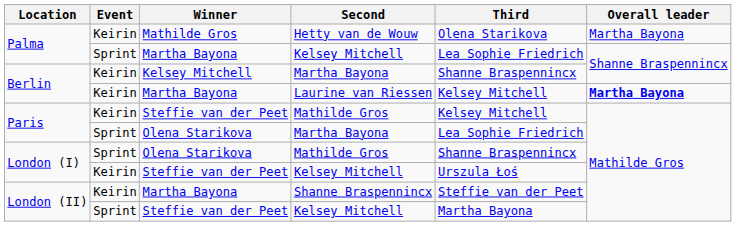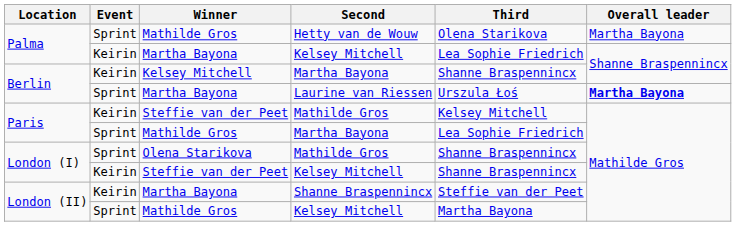 <table class="wikitable">
 <tr>
 <th>Location</th>
 <th>Event</th>
 <th>Winner</th>
 <th>Second</th>
 <th>Third</th>
 <th>Overall leader</th>
 </tr>
 <tr>
 <td rowspan=2><a href='#'>Palma</a></td>
-<td>Keirin</td>
+<td>Sprint</td>
 <td> <a href='#'>Mathilde Gros</a></td>
 <td> <a href='#'>Hetty van de Wouw</a></td>
 <td> <a href='#'>Olena Starikova</a></td>
 <td> <a href='#'>Martha Bayona</a></td>
 </tr>
 <tr>
-<td>Sprint</td>
+<td>Keirin</td>
 <td> <a href='#'>Martha Bayona</a></td>
 <td> <a href='#'>Kelsey Mitchell</a></td>
 <td> <a href='#'>Lea Sophie Friedrich</a></td>
 <td rowspan=2> <a href='#'>Shanne Braspennincx</a></td>
 </tr>
 <tr>
 <td rowspan=2><a href='#'>Berlin</a></td>
 <td>Keirin</td>
 <td> <a href='#'>Kelsey Mitchell</a></td>
 <td> <a href='#'>Martha Bayona</a></td>
 <td> <a href='#'>Shanne Braspennincx</a></td>
 </tr>
 <tr>
-<td>Keirin</td>
+<td>Sprint</td>
 <td> <a href='#'>Martha Bayona</a></td>
 <td> <a href='#'>Laurine van Riessen</a></td>
-<td> <a href='#'>Kelsey Mitchell</a></td>
+<td> <a href='#'>Urszula Łoś</a></td>
 <td><strong> <a href='#'>Martha Bayona</a></strong></td>
 </tr>
 <tr>
 <td rowspan=2><a href='#'>Paris</a></td>
 <td>Keirin</td>
 <td> <a href='#'>Steffie van der Peet</a></td>
 <td> <a href='#'>Mathilde Gros</a></td>
 <td> <a href='#'>Kelsey Mitchell</a></td>
 <td rowspan=6> <a href='#'>Mathilde Gros</a></td>
 </tr>
 <tr>
 <td>Sprint</td>
-<td> <a href='#'>Olena Starikova</a></td>
+<td> <a href='#'>Mathilde Gros</a></td>
 <td> <a href='#'>Martha Bayona</a></td>
 <td> <a href='#'>Lea Sophie Friedrich</a></td>
 </tr>
 <tr>
 <td rowspan=2><a href='#'>London</a> (I)</td>
 <td>Sprint</td>
 <td> <a href='#'>Olena Starikova</a></td>
 <td> <a href='#'>Mathilde Gros</a></td>
 <td> <a href='#'>Shanne Braspennincx</a></td>
 </tr>
 <tr>
 <td>Keirin</td>
 <td> <a href='#'>Steffie van der Peet</a></td>
 <td> <a href='#'>Kelsey Mitchell</a></td>
-<td> <a href='#'>Urszula Łoś</a></td>
+<td> <a href='#'>Shanne Braspennincx</a></td>
 </tr>
 <tr>
 <td rowspan=2><a href='#'>London</a> (II)</td>
 <td>Keirin</td>
 <td> <a href='#'>Martha Bayona</a></td>
 <td> <a href='#'>Shanne Braspennincx</a></td>
 <td> <a href='#'>Steffie van der Peet</a></td>
 </tr>
 <tr>
 <td>Sprint</td>
-<td> <a href='#'>Steffie van der Peet</a></td>
+<td> <a href='#'>Mathilde Gros</a></td>
 <td> <a href='#'>Kelsey Mitchell</a></td>
 <td> <a href='#'>Martha Bayona</a></td>
 </tr>
 </table>
